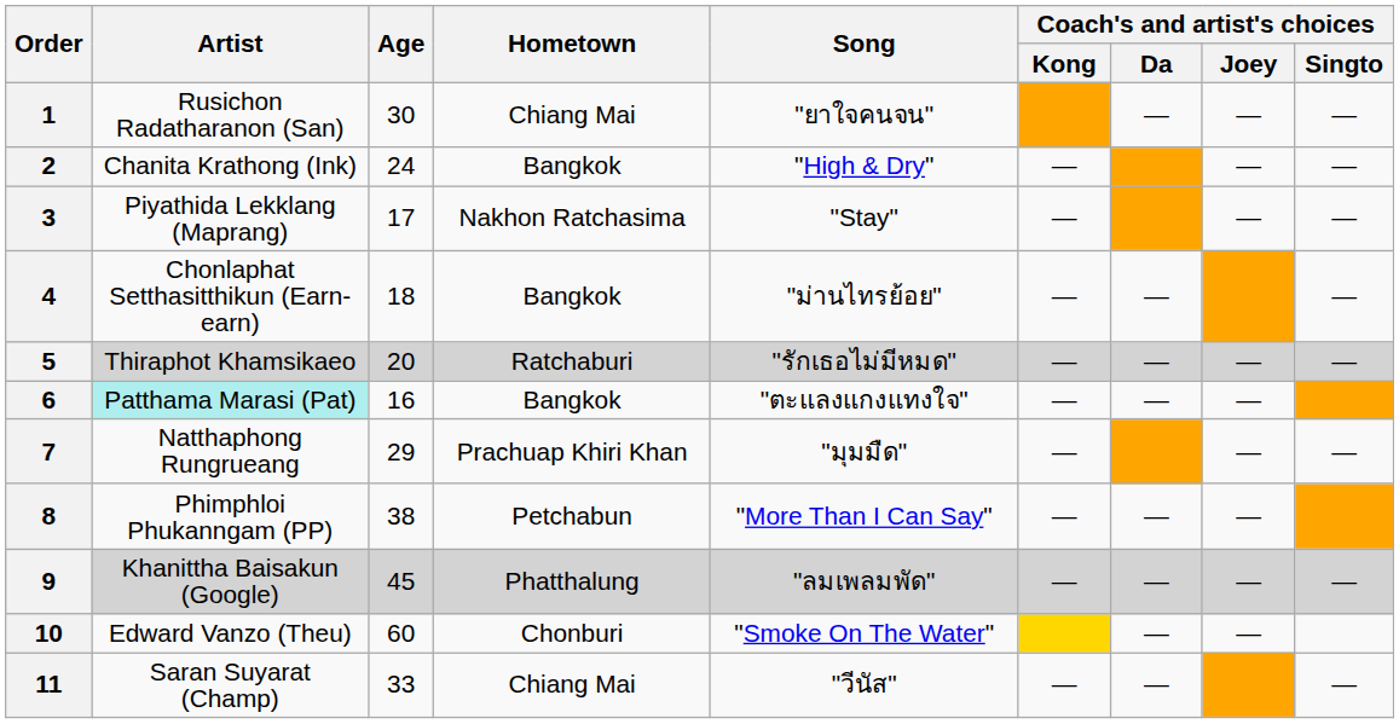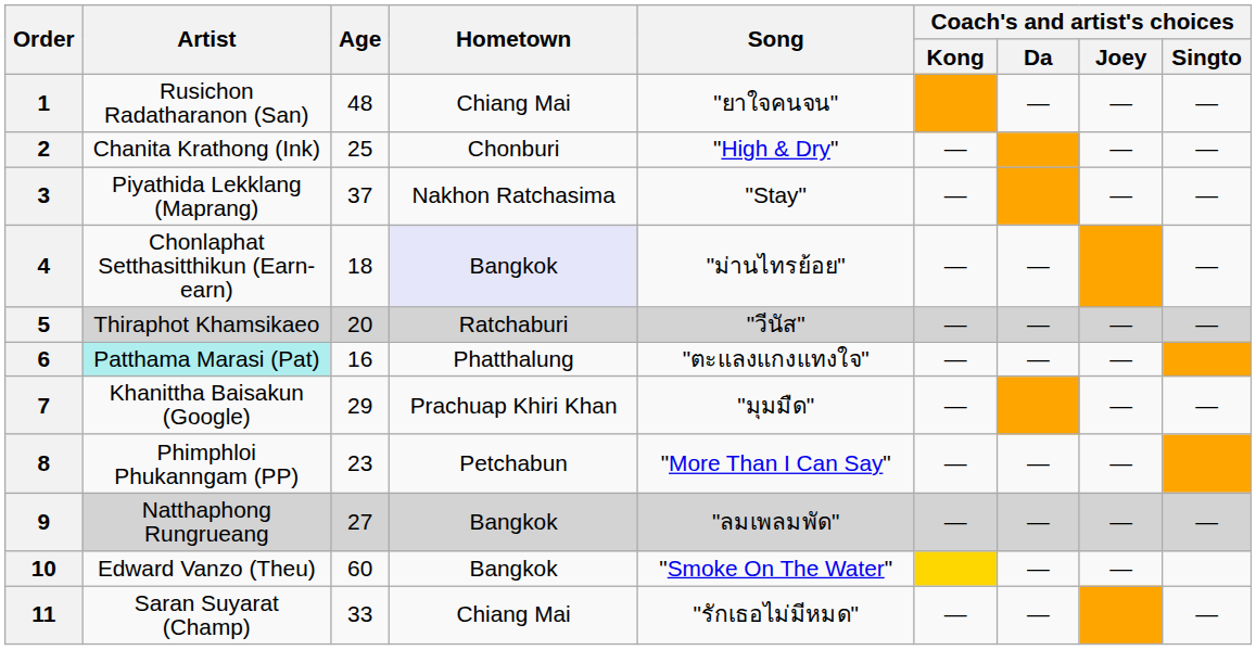 <table class="wikitable" style="text-align:center; line-height:17px; width:100%;">
 <tr>
 <th scope="col" rowspan="2" style="width:04%;">Order</th>
 <th scope="col" rowspan="2" style="width:18%;">Artist</th>
 <th scope="col" rowspan="2" style="width:04%;">Age</th>
 <th scope="col" rowspan="2" style="width:18%;">Hometown</th>
 <th scope="col" rowspan="2" style="width:20%;">Song</th>
 <th scope="col" colspan="4" style="width:24%;">Coach's and artist's choices</th>
 </tr>
 <tr>
 <th style="width:06%;">Kong</th>
 <th style="width:06%;">Da</th>
 <th style="width:06%;">Joey</th>
 <th style="width:06%;">Singto</th>
 </tr>
 <tr>
 <th>1</th>
 <td>Rusichon Radatharanon (San)</td>
-<td>30</td>
+<td>48</td>
 <td>Chiang Mai</td>
 <td>"ยาใจคนจน"</td>
 <td style = "background:orange;text-align:center;"></td>
 <td>—</td>
 <td>—</td>
 <td>—</td>
 </tr>
 <tr>
 <th>2</th>
 <td>Chanita Krathong (Ink)</td>
-<td>24</td>
-<td>Bangkok</td>
+<td>25</td>
+<td>Chonburi</td>
 <td>"<a href='#'>High & Dry</a>"</td>
 <td>—</td>
 <td style = "background:orange;text-align:center;"></td>
 <td>—</td>
 <td>—</td>
 </tr>
 <tr>
 <th>3</th>
 <td>Piyathida Lekklang (Maprang)</td>
-<td>17</td>
+<td>37</td>
 <td>Nakhon Ratchasima</td>
 <td>"Stay"</td>
 <td>—</td>
 <td style = "background:orange;text-align:center;"></td>
 <td>—</td>
 <td>—</td>
 </tr>
 <tr>
 <th>4</th>
 <td>Chonlaphat Setthasitthikun (Earn-earn)</td>
 <td>18</td>
-<td>Bangkok</td>
+<td style="background: lavender;">Bangkok</td>
 <td>"ม่านไทรย้อย"</td>
 <td>—</td>
 <td>—</td>
 <td style = "background:orange;text-align:center;"></td>
 <td>—</td>
 </tr>
 <tr bgcolor=lightgrey>
 <th>5</th>
 <td>Thiraphot Khamsikaeo</td>
 <td>20</td>
 <td>Ratchaburi</td>
-<td>"รักเธอไม่มีหมด"</td>
+<td>"วีนัส"</td>
 <td>—</td>
 <td>—</td>
 <td>—</td>
 <td>—</td>
 </tr>
 <tr>
 <th>6</th>
 <td style="background: paleturquoise;">Patthama Marasi (Pat)</td>
 <td>16</td>
-<td>Bangkok</td>
+<td>Phatthalung</td>
 <td>"ตะแลงแกงแทงใจ"</td>
 <td>—</td>
 <td>—</td>
 <td>—</td>
 <td style = "background:orange;text-align:center;"></td>
 </tr>
 <tr>
 <th>7</th>
-<td>Natthaphong Rungrueang</td>
+<td>Khanittha Baisakun (Google)</td>
 <td>29</td>
 <td>Prachuap Khiri Khan</td>
 <td>"มุมมืด"</td>
 <td>—</td>
 <td style = "background:orange;text-align:center;"></td>
 <td>—</td>
 <td>—</td>
 </tr>
 <tr>
 <th>8</th>
 <td>Phimphloi Phukanngam (PP)</td>
-<td>38</td>
+<td>23</td>
 <td>Petchabun</td>
 <td>"<a href='#'>More Than I Can Say</a>"</td>
 <td>—</td>
 <td>—</td>
 <td>—</td>
 <td style = "background:orange;text-align:center;"></td>
 </tr>
 <tr bgcolor=lightgrey>
 <th>9</th>
-<td>Khanittha Baisakun (Google)</td>
-<td>45</td>
-<td>Phatthalung</td>
+<td>Natthaphong Rungrueang</td>
+<td>27</td>
+<td>Bangkok</td>
 <td>"ลมเพลมพัด"</td>
 <td>—</td>
 <td>—</td>
 <td>—</td>
 <td>—</td>
 </tr>
 <tr>
 <th>10</th>
 <td>Edward Vanzo (Theu)</td>
 <td>60</td>
-<td>Chonburi</td>
+<td>Bangkok</td>
 <td>"<a href='#'>Smoke On The Water</a>"</td>
 <td style = "background:gold;text-align:center;"></td>
 <td>—</td>
 <td>—</td>
 <td></td>
 </tr>
 <tr>
 <th>11</th>
 <td>Saran Suyarat (Champ)</td>
 <td>33</td>
 <td>Chiang Mai</td>
-<td>"วีนัส"</td>
+<td>"รักเธอไม่มีหมด"</td>
 <td>—</td>
 <td>—</td>
 <td style = "background:orange;text-align:center;"></td>
 <td>—</td>
 </tr>
 </table>
